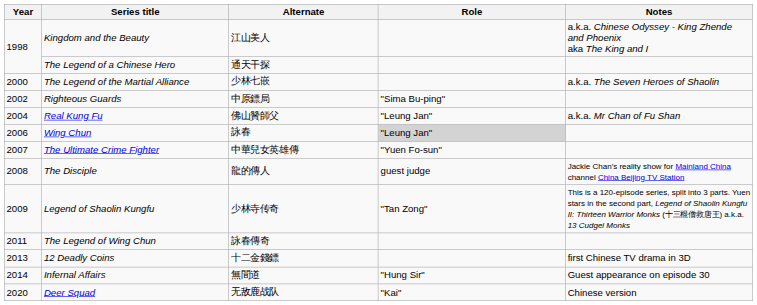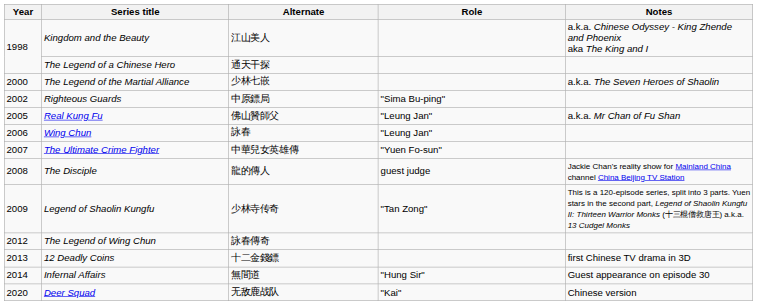 <table class="wikitable">
 <tr>
 <th width=5%>Year</th>
 <th width=25%>Series title</th>
 <th width=20%>Alternate</th>
 <th width=25%>Role</th>
 <th width=25%>Notes</th>
 </tr>
 <tr>
 <td rowspan="2">1998</td>
 <td><em>Kingdom and the Beauty</em></td>
 <td>江山美人</td>
 <td></td>
 <td>a.k.a. <em>Chinese Odyssey - King Zhende and Phoenix</em><br>aka <em>The King and I</em></td>
 </tr>
 <tr>
 <td><em>The Legend of a Chinese Hero</em></td>
 <td>通天干探</td>
 <td></td>
 <td></td>
 </tr>
 <tr>
 <td>2000</td>
 <td><em>The Legend of the Martial Alliance</em></td>
 <td>少林七嵌</td>
 <td></td>
 <td>a.k.a. <em>The Seven Heroes of Shaolin</em></td>
 </tr>
 <tr>
 <td>2002</td>
 <td><em>Righteous Guards</em></td>
 <td>中原鏢局</td>
 <td>"Sima Bu-ping"</td>
 <td></td>
 </tr>
 <tr>
-<td>2004</td>
+<td>2005</td>
 <td><em><a href='#'>Real Kung Fu</a></em></td>
 <td>佛山贊師父</td>
 <td>"Leung Jan"</td>
 <td>a.k.a. <em>Mr Chan of Fu Shan</em></td>
 </tr>
 <tr>
 <td>2006</td>
 <td><em><a href='#'>Wing Chun</a></em></td>
 <td>詠春</td>
-<td style="background: lightgrey;">"Leung Jan"</td>
+<td>"Leung Jan"</td>
 <td></td>
 </tr>
 <tr>
 <td>2007</td>
 <td><em><a href='#'>The Ultimate Crime Fighter</a></em></td>
 <td>中華兒女英雄傳</td>
 <td>"Yuen Fo-sun"</td>
 <td></td>
 </tr>
 <tr>
 <td>2008</td>
 <td><em>The Disciple</em></td>
 <td>龍的傳人</td>
 <td>guest judge</td>
 <td><small>Jackie Chan's reality show for <a href='#'>Mainland China</a> channel <a href='#'>China Beijing TV Station</a></small></td>
 </tr>
 <tr>
 <td>2009</td>
 <td><em>Legend of Shaolin Kungfu</em></td>
 <td>少林寺传奇</td>
 <td>"Tan Zong"</td>
 <td><small>This is a 120-episode series, split into 3 parts. Yuen stars in the second part, <em>Legend of Shaolin Kungfu II: Thirteen Warrior Monks</em> (十三棍僧救唐王) a.k.a. <em>13 Cudgel Monks</em> </small></td>
 </tr>
 <tr>
-<td>2011</td>
+<td>2012</td>
 <td><em>The Legend of Wing Chun</em></td>
 <td>詠春傳奇</td>
 <td></td>
 <td></td>
 </tr>
 <tr>
 <td>2013</td>
 <td><em>12 Deadly Coins</em></td>
 <td>十二金錢鏢</td>
 <td></td>
 <td>first Chinese TV drama in 3D</td>
 </tr>
 <tr>
 <td>2014</td>
 <td><em>Infernal Affairs </em></td>
 <td>無間道</td>
 <td>"Hung Sir"</td>
 <td>Guest appearance on episode 30</td>
 </tr>
 <tr>
 <td>2020</td>
 <td><em><a href='#'>Deer Squad</a></em></td>
 <td>无敌鹿战队</td>
 <td>"Kai"</td>
 <td>Chinese version</td>
 </tr>
 </table>
